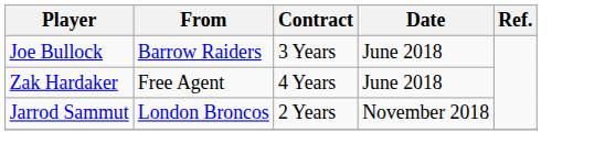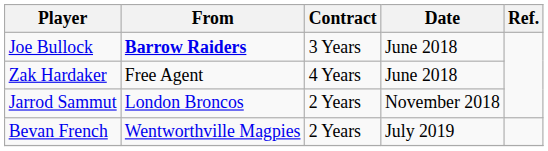 <table class="wikitable">
 <tr>
 <th>Player</th>
 <th>From</th>
 <th>Contract</th>
 <th>Date</th>
 <th>Ref.</th>
 </tr>
 <tr>
 <td> <a href='#'>Joe Bullock</a></td>
-<td> <a href='#'>Barrow Raiders</a></td>
+<td><strong> <a href='#'>Barrow Raiders</a></strong></td>
 <td>3 Years</td>
 <td>June 2018</td>
 <td rowspan="3"></td>
 </tr>
 <tr>
 <td> <a href='#'>Zak Hardaker</a></td>
 <td>Free Agent</td>
 <td>4 Years</td>
 <td>June 2018</td>
 </tr>
 <tr>
 <td> <a href='#'>Jarrod Sammut</a></td>
 <td> <a href='#'>London Broncos</a></td>
 <td>2 Years</td>
 <td>November 2018</td>
 </tr>
 <tr>
+<td> <a href='#'>Bevan French</a></td>
+<td> <a href='#'>Wentworthville Magpies</a></td>
+<td>2 Years</td>
+<td>July 2019</td>
+<td></td>
+</tr>
+<tr>
 </tr>
 </table>
